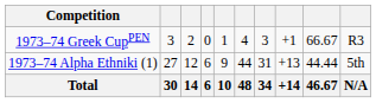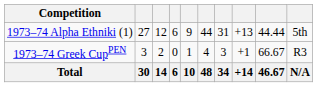 <table class="wikitable" style="text-align:center">
 <tr>
 <th>Competition</th>
 <th></th>
 <th></th>
 <th></th>
 <th></th>
 <th></th>
 <th></th>
 <th></th>
 <th></th>
 <th></th>
 </tr>
 <tr>
+<td><a href='#'>1973–74 Alpha Ethniki</a> (1)</td>
+<td>27</td>
+<td>12</td>
+<td>6</td>
+<td>9</td>
+<td>44</td>
+<td>31</td>
+<td>+13</td>
+<td>44.44</td>
+<td>5th</td>
+</tr>
+<tr>
 <td><a href='#'>1973–74 Greek Cup</a><sup><a href='#'>PEN</a></sup></td>
 <td>3</td>
 <td>2</td>
 <td>0</td>
 <td>1</td>
 <td>4</td>
 <td>3</td>
 <td>+1</td>
 <td>66.67</td>
 <td>R3</td>
-</tr>
-<tr>
-<td><a href='#'>1973–74 Alpha Ethniki</a> (1)</td>
-<td>27</td>
-<td>12</td>
-<td>6</td>
-<td>9</td>
-<td>44</td>
-<td>31</td>
-<td>+13</td>
-<td>44.44</td>
-<td>5th</td>
 </tr>
 <tr>
 <th>Total</th>
 <th>30</th>
 <th>14</th>
 <th>6</th>
 <th>10</th>
 <th>48</th>
 <th>34</th>
 <th>+14</th>
 <th>46.67</th>
 <th>N/A</th>
 </tr>
 </table>
